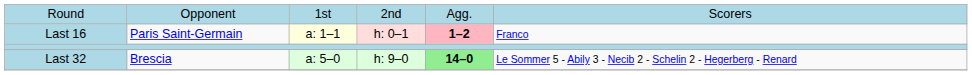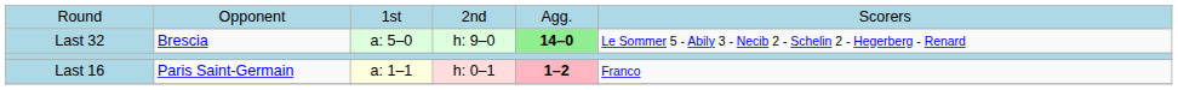 <table class="wikitable" style="text-align:center">
 <tr bgcolor=lightblue>
 <td width=150px>Round</td>
 <td width=200px>Opponent</td>
 <td width=80px>1st</td>
 <td width=80px>2nd</td>
 <td width=80px>Agg.</td>
 <td width=600px>Scorers</td>
 </tr>
 <tr>
+<td bgcolor=lightblue>Last 32</td>
+<td align=left> <a href='#'>Brescia</a></td>
+<td bgcolor="#ddffdd">a: 5–0</td>
+<td bgcolor="#ddffdd">h: 9–0</td>
+<td bgcolor=lightgreen><strong>14–0</strong></td>
+<td align=left><small><a href='#'>Le Sommer</a> 5 - <a href='#'>Abily</a> 3 - <a href='#'>Necib</a> 2 - <a href='#'>Schelin</a> 2 - <a href='#'>Hegerberg</a> - <a href='#'>Renard</a></small></td>
+</tr>
+<tr bgcolor=lightblue>
+<td colspan=6></td>
+</tr>
+<tr>
 <td bgcolor=lightblue>Last 16</td>
 <td align=left> <a href='#'>Paris Saint-Germain</a></td>
 <td bgcolor="#ffffdd">a: 1–1</td>
 <td bgcolor="#ffdddd">h: 0–1</td>
 <td bgcolor=lightpink><strong>1–2</strong></td>
 <td align=left><small><a href='#'>Franco</a></small></td>
 </tr>
-<tr bgcolor=lightblue>
-<td colspan=6></td>
-</tr>
-<tr>
-<td bgcolor=lightblue>Last 32</td>
-<td align=left> <a href='#'>Brescia</a></td>
-<td bgcolor="#ddffdd">a: 5–0</td>
-<td bgcolor="#ddffdd">h: 9–0</td>
-<td bgcolor=lightgreen><strong>14–0</strong></td>
-<td align=left><small><a href='#'>Le Sommer</a> 5 - <a href='#'>Abily</a> 3 - <a href='#'>Necib</a> 2 - <a href='#'>Schelin</a> 2 - <a href='#'>Hegerberg</a> - <a href='#'>Renard</a></small></td>
-</tr>
 <tr>
 </tr>
 </table>
